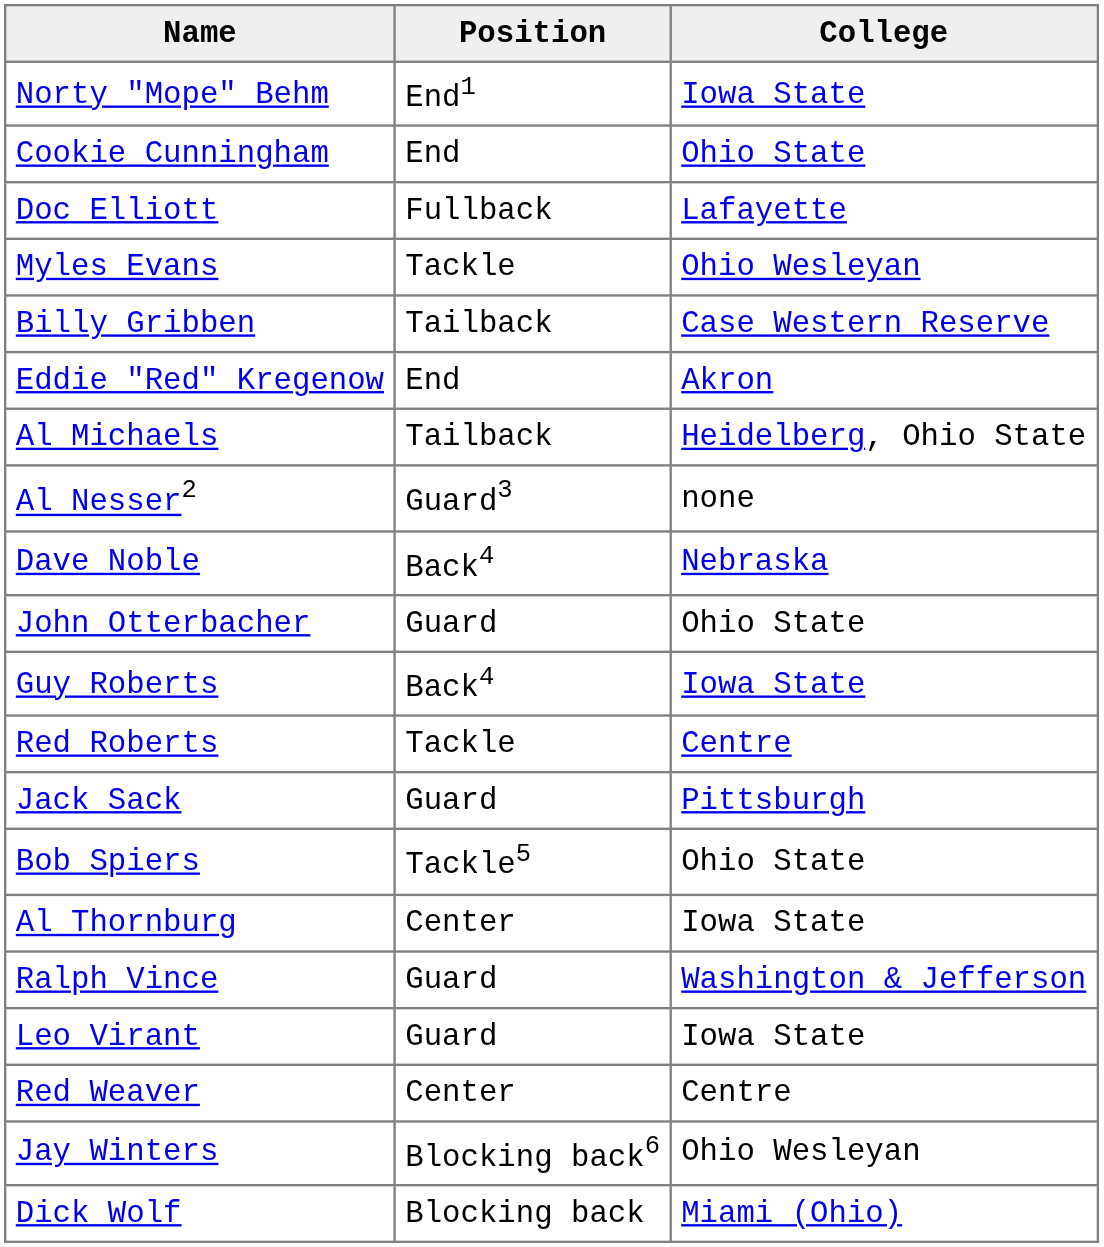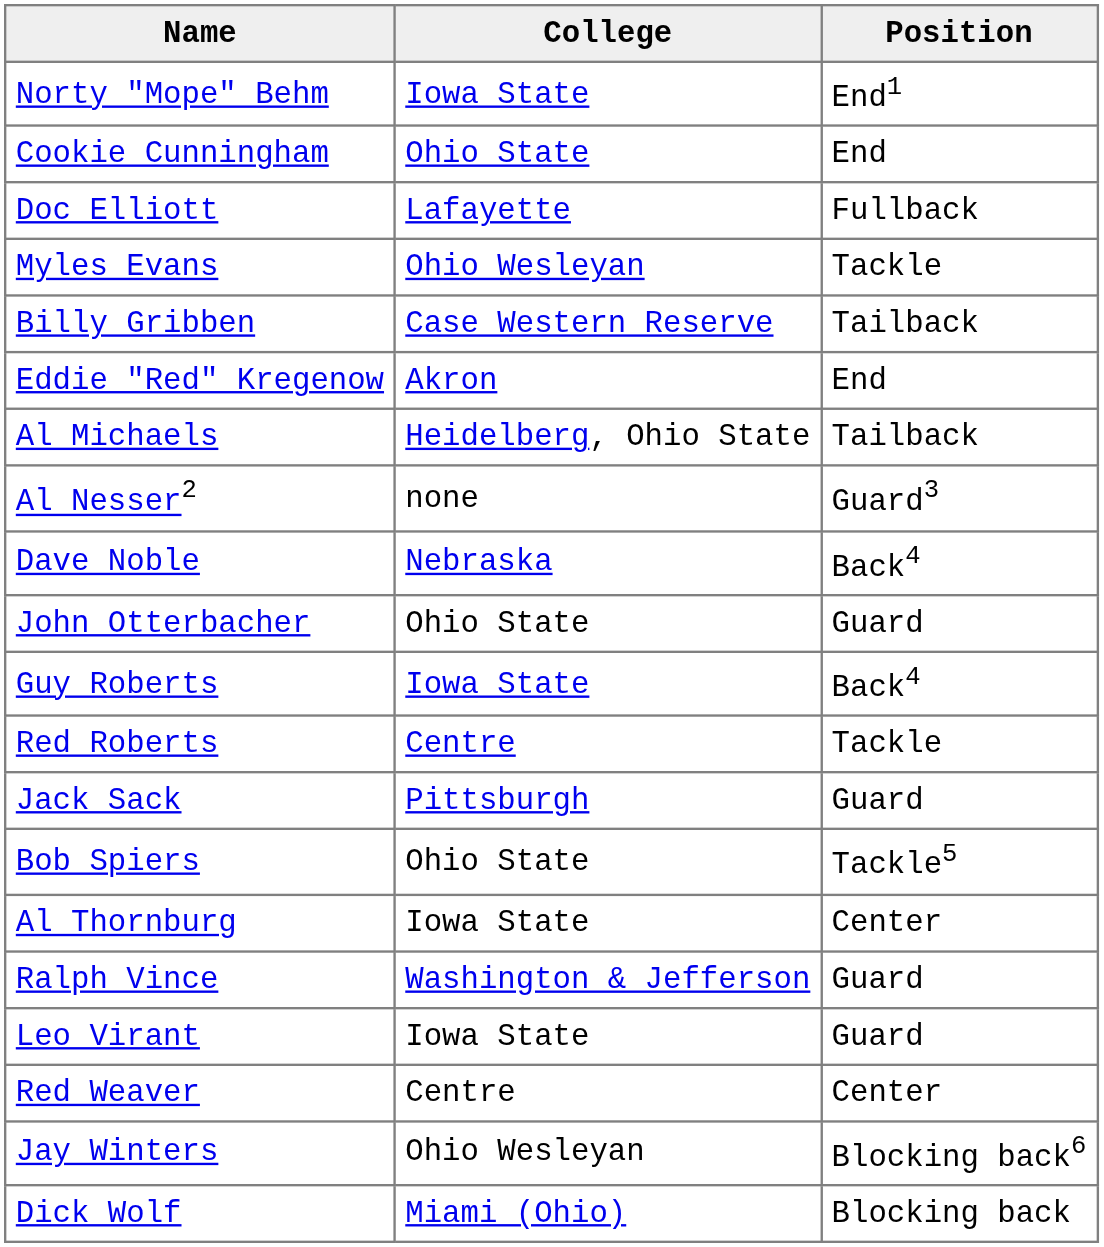 <table class="toccolours" border="1" cellpadding="4" cellspacing="2" style="border-collapse: collapse;">
 <tr bgcolor="#efefef">
 <th>Name</th>
+<th>College</th>
 <th>Position</th>
-<th>College</th>
 </tr>
 <tr>
 <td><a href='#'>Norty "Mope" Behm</a></td>
+<td><a href='#'>Iowa State</a></td>
 <td>End<sup>1</sup></td>
-<td><a href='#'>Iowa State</a></td>
 </tr>
 <tr>
 <td><a href='#'>Cookie Cunningham</a></td>
+<td><a href='#'>Ohio State</a></td>
 <td>End</td>
-<td><a href='#'>Ohio State</a></td>
 </tr>
 <tr>
 <td><a href='#'>Doc Elliott</a></td>
+<td><a href='#'>Lafayette</a></td>
 <td>Fullback</td>
-<td><a href='#'>Lafayette</a></td>
 </tr>
 <tr>
 <td><a href='#'>Myles Evans</a></td>
+<td><a href='#'>Ohio Wesleyan</a></td>
 <td>Tackle</td>
-<td><a href='#'>Ohio Wesleyan</a></td>
 </tr>
 <tr>
 <td><a href='#'>Billy Gribben</a></td>
+<td><a href='#'>Case Western Reserve</a></td>
 <td>Tailback</td>
-<td><a href='#'>Case Western Reserve</a></td>
 </tr>
 <tr>
 <td><a href='#'>Eddie "Red" Kregenow</a></td>
+<td><a href='#'>Akron</a></td>
 <td>End</td>
-<td><a href='#'>Akron</a></td>
 </tr>
 <tr>
 <td><a href='#'>Al Michaels</a></td>
+<td><a href='#'>Heidelberg</a>, Ohio State</td>
 <td>Tailback</td>
-<td><a href='#'>Heidelberg</a>, Ohio State</td>
 </tr>
 <tr>
 <td><a href='#'>Al Nesser</a><sup>2</sup></td>
+<td>none</td>
 <td>Guard<sup>3</sup></td>
-<td>none</td>
 </tr>
 <tr>
 <td><a href='#'>Dave Noble</a></td>
+<td><a href='#'>Nebraska</a></td>
 <td>Back<sup>4</sup></td>
-<td><a href='#'>Nebraska</a></td>
 </tr>
 <tr>
 <td><a href='#'>John Otterbacher</a></td>
+<td>Ohio State</td>
 <td>Guard</td>
-<td>Ohio State</td>
 </tr>
 <tr>
 <td><a href='#'>Guy Roberts</a></td>
+<td><a href='#'>Iowa State</a></td>
 <td>Back<sup>4</sup></td>
-<td><a href='#'>Iowa State</a></td>
 </tr>
 <tr>
 <td><a href='#'>Red Roberts</a></td>
+<td><a href='#'>Centre</a></td>
 <td>Tackle</td>
-<td><a href='#'>Centre</a></td>
 </tr>
 <tr>
 <td><a href='#'>Jack Sack</a></td>
+<td><a href='#'>Pittsburgh</a></td>
 <td>Guard</td>
-<td><a href='#'>Pittsburgh</a></td>
 </tr>
 <tr>
 <td><a href='#'>Bob Spiers</a></td>
+<td>Ohio State</td>
 <td>Tackle<sup>5</sup></td>
-<td>Ohio State</td>
 </tr>
 <tr>
 <td><a href='#'>Al Thornburg</a></td>
+<td>Iowa State</td>
 <td>Center</td>
-<td>Iowa State</td>
 </tr>
 <tr>
 <td><a href='#'>Ralph Vince</a></td>
+<td><a href='#'>Washington & Jefferson</a></td>
 <td>Guard</td>
-<td><a href='#'>Washington & Jefferson</a></td>
 </tr>
 <tr>
 <td><a href='#'>Leo Virant</a></td>
+<td>Iowa State</td>
 <td>Guard</td>
-<td>Iowa State</td>
 </tr>
 <tr>
 <td><a href='#'>Red Weaver</a></td>
+<td>Centre</td>
 <td>Center</td>
-<td>Centre</td>
 </tr>
 <tr>
 <td><a href='#'>Jay Winters</a></td>
+<td>Ohio Wesleyan</td>
 <td>Blocking back<sup>6</sup></td>
-<td>Ohio Wesleyan</td>
 </tr>
 <tr>
 <td><a href='#'>Dick Wolf</a></td>
+<td><a href='#'>Miami (Ohio)</a></td>
 <td>Blocking back</td>
-<td><a href='#'>Miami (Ohio)</a></td>
 </tr>
 </table>
